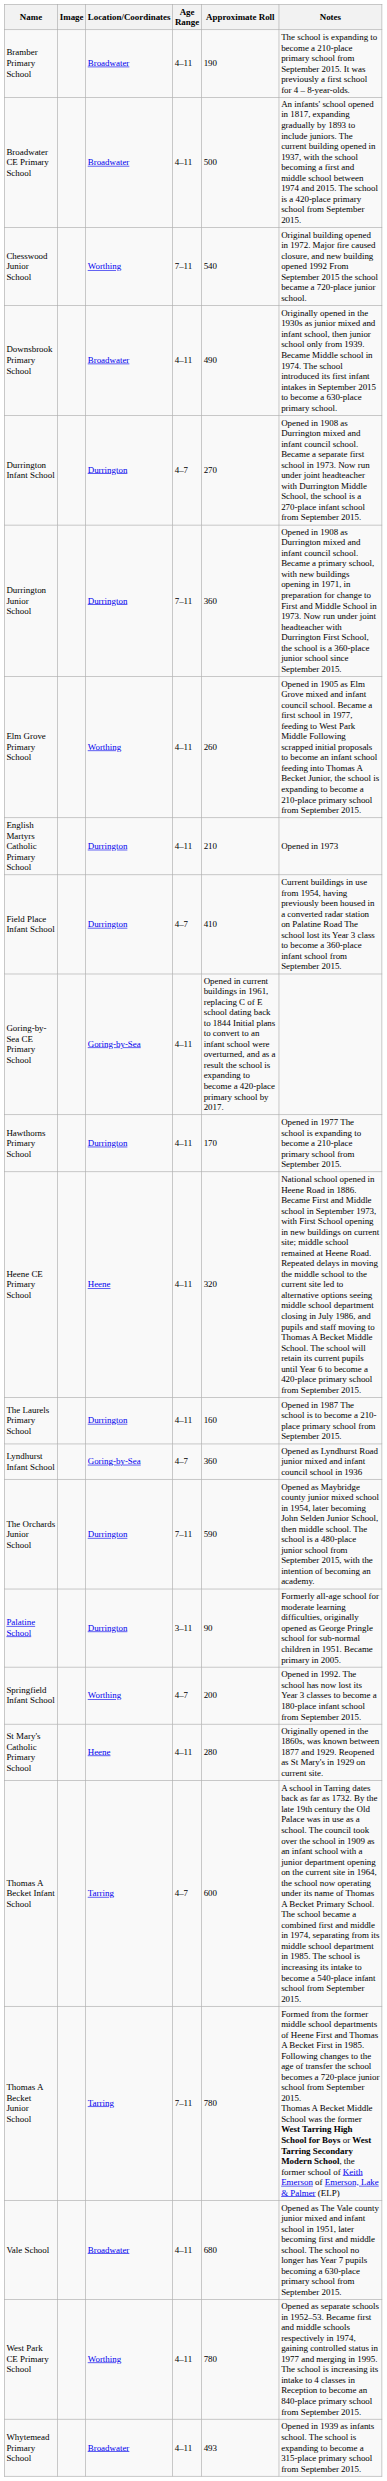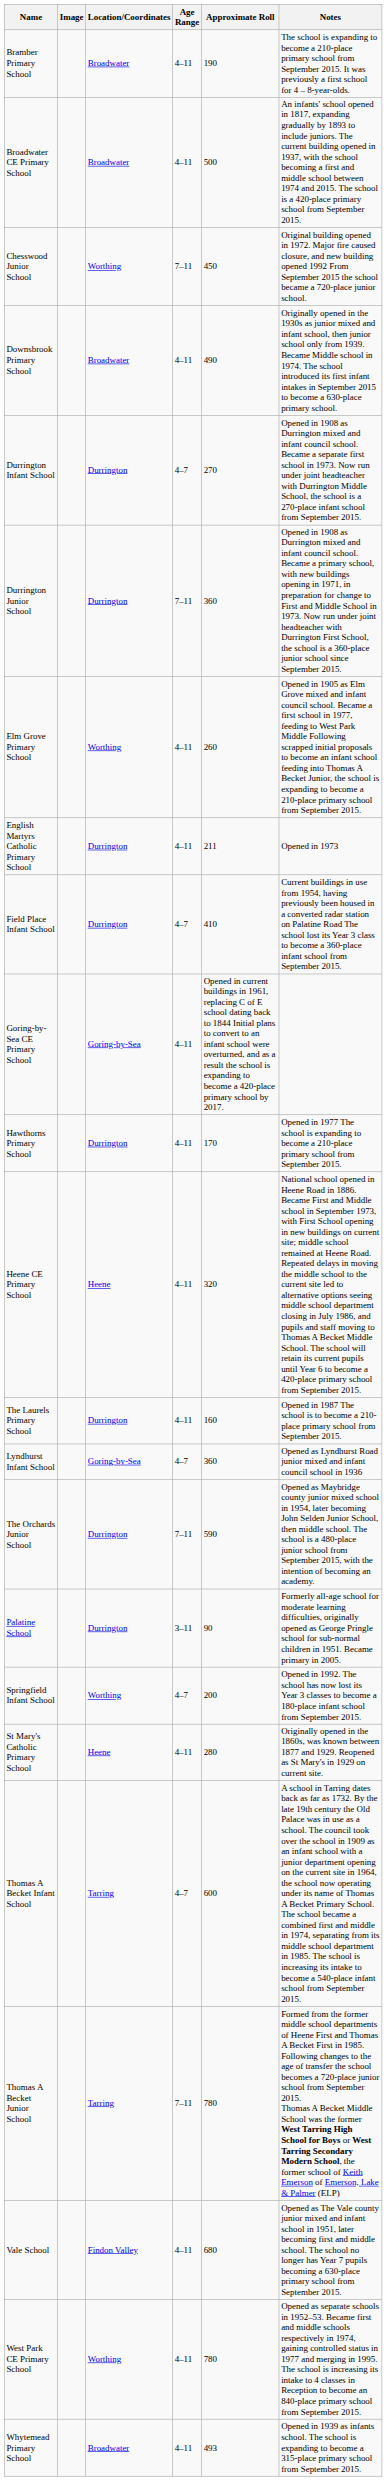 <table class="wikitable sortable" style="font-size:90%;">
 <tr>
 <th>Name</th>
 <th class="unsortable">Image</th>
 <th>Location/Coordinates</th>
 <th>Age Range</th>
 <th>Approximate Roll</th>
 <th class="unsortable">Notes</th>
 </tr>
 <tr>
 <td>Bramber Primary School</td>
 <td></td>
 <td><a href='#'>Broadwater</a><br> </td>
 <td>4–11</td>
 <td>190</td>
 <td>The school is expanding to become a 210-place primary school from September 2015. It was previously a first school for 4 – 8-year-olds.</td>
 </tr>
 <tr>
 <td>Broadwater CE Primary School</td>
 <td></td>
 <td><a href='#'>Broadwater</a><br> </td>
 <td>4–11</td>
 <td>500</td>
 <td>An infants' school opened in 1817, expanding gradually by 1893 to include juniors. The current building opened in 1937, with the school becoming a first and middle school between 1974 and 2015. The school is a 420-place primary school from September 2015.</td>
 </tr>
 <tr>
 <td>Chesswood Junior School</td>
 <td></td>
 <td><a href='#'>Worthing</a><br></td>
 <td>7–11</td>
-<td>540</td>
+<td>450</td>
 <td>Original building opened in 1972. Major fire caused closure, and new building opened 1992 From September 2015 the school became a 720-place junior school.</td>
 </tr>
 <tr>
 <td>Downsbrook Primary School</td>
 <td></td>
 <td><a href='#'>Broadwater</a><br> </td>
 <td>4–11</td>
 <td>490</td>
 <td>Originally opened in the 1930s as junior mixed and infant school, then junior school only from 1939. Became Middle school in 1974. The school introduced its first infant intakes in September 2015 to become a 630-place primary school.</td>
 </tr>
 <tr>
 <td>Durrington Infant School</td>
 <td></td>
 <td><a href='#'>Durrington</a><br> </td>
 <td>4–7</td>
 <td>270</td>
 <td>Opened in 1908 as Durrington mixed and infant council school. Became a separate first school in 1973. Now run under joint headteacher with Durrington Middle School, the school is a 270-place infant school from September 2015.</td>
 </tr>
 <tr>
 <td>Durrington Junior School</td>
 <td></td>
 <td><a href='#'>Durrington</a><br> </td>
 <td>7–11</td>
 <td>360</td>
 <td>Opened in 1908 as Durrington mixed and infant council school. Became a primary school, with new buildings opening in 1971, in preparation for change to First and Middle School in 1973. Now run under joint headteacher with Durrington First School, the school is a 360-place junior school since September 2015.</td>
 </tr>
 <tr>
 <td>Elm Grove Primary School</td>
 <td></td>
 <td><a href='#'>Worthing</a><br></td>
 <td>4–11</td>
 <td>260</td>
 <td>Opened in 1905 as Elm Grove mixed and infant council school. Became a first school in 1977, feeding to West Park Middle Following scrapped initial proposals to become an infant school feeding into Thomas A Becket Junior, the school is expanding to become a 210-place primary school from September 2015.</td>
 </tr>
 <tr>
 <td>English Martyrs Catholic Primary School</td>
 <td></td>
 <td><a href='#'>Durrington</a><br></td>
 <td>4–11</td>
-<td>210</td>
+<td>211</td>
 <td>Opened in 1973</td>
 </tr>
 <tr>
 <td>Field Place Infant School</td>
 <td></td>
 <td><a href='#'>Durrington</a><br></td>
 <td>4–7</td>
 <td>410</td>
 <td>Current buildings in use from 1954, having previously been housed in a converted radar station on Palatine Road The school lost its Year 3 class to become a 360-place infant school from September 2015.</td>
 </tr>
 <tr>
 <td>Goring-by-Sea CE Primary School</td>
 <td></td>
 <td><a href='#'>Goring-by-Sea</a><br></td>
 <td>4–11</td>
 <td 420>Opened in current buildings in 1961, replacing C of E school dating back to 1844 Initial plans to convert to an infant school were overturned, and as a result the school is expanding to become a 420-place primary school by 2017.</td>
 </tr>
 <tr>
 <td>Hawthorns Primary School</td>
 <td></td>
 <td><a href='#'>Durrington</a><br></td>
 <td>4–11</td>
 <td>170</td>
 <td>Opened in 1977 The school is expanding to become a 210-place primary school from September 2015.</td>
 </tr>
 <tr>
 <td>Heene CE Primary School</td>
 <td></td>
 <td><a href='#'>Heene</a><br></td>
 <td>4–11</td>
 <td>320</td>
 <td>National school opened in Heene Road in 1886. Became First and Middle school in September 1973, with First School opening in new buildings on current site; middle school remained at Heene Road. Repeated delays in moving the middle school to the current site led to alternative options seeing middle school department closing in July 1986, and pupils and staff moving to Thomas A Becket Middle School. The school will retain its current pupils until Year 6 to become a 420-place primary school from September 2015.</td>
 </tr>
 <tr>
 <td>The Laurels Primary School</td>
 <td></td>
 <td><a href='#'>Durrington</a><br></td>
 <td>4–11</td>
 <td>160</td>
 <td>Opened in 1987 The school is to become a 210-place primary school from September 2015.</td>
 </tr>
 <tr>
 <td>Lyndhurst Infant School</td>
 <td></td>
 <td><a href='#'>Goring-by-Sea</a><br></td>
 <td>4–7</td>
 <td>360</td>
 <td>Opened as Lyndhurst Road junior mixed and infant council school in 1936</td>
 </tr>
 <tr>
 <td>The Orchards Junior School</td>
 <td></td>
 <td><a href='#'>Durrington</a><br></td>
 <td>7–11</td>
 <td>590</td>
 <td>Opened as Maybridge county junior mixed school in 1954, later becoming John Selden Junior School, then middle school. The school is a 480-place junior school from September 2015, with the intention of becoming an academy.</td>
 </tr>
 <tr>
 <td><a href='#'>Palatine School</a></td>
 <td></td>
 <td><a href='#'>Durrington</a><br></td>
 <td>3–11</td>
 <td>90</td>
 <td>Formerly all-age school for moderate learning difficulties, originally opened as George Pringle school for sub-normal children in 1951. Became primary in 2005.</td>
 </tr>
 <tr>
 <td>Springfield Infant School</td>
 <td></td>
 <td><a href='#'>Worthing</a><br></td>
 <td>4–7</td>
 <td>200</td>
 <td>Opened in 1992. The school has now lost its Year 3 classes to become a 180-place infant school from September 2015.</td>
 </tr>
 <tr>
 <td>St Mary's Catholic Primary School</td>
 <td></td>
 <td><a href='#'>Heene</a><br></td>
 <td>4–11</td>
 <td>280</td>
 <td>Originally opened in the 1860s, was known between 1877 and 1929. Reopened as St Mary's in 1929 on current site.</td>
 </tr>
 <tr>
 <td>Thomas A Becket Infant School</td>
 <td></td>
 <td><a href='#'>Tarring</a><br></td>
 <td>4–7</td>
 <td>600</td>
 <td>A school in Tarring dates back as far as 1732. By the late 19th century the Old Palace was in use as a school. The council took over the school in 1909 as an infant school with a junior department opening on the current site in 1964, the school now operating under its name of Thomas A Becket Primary School. The school became a combined first and middle in 1974, separating from its middle school department in 1985. The school is increasing its intake to become a 540-place infant school from September 2015.</td>
 </tr>
 <tr>
 <td>Thomas A Becket Junior School</td>
 <td></td>
 <td><a href='#'>Tarring</a><br></td>
 <td>7–11</td>
 <td>780</td>
 <td>Formed from the former middle school departments of Heene First and Thomas A Becket First in 1985. Following changes to the age of transfer the school becomes a 720-place junior school from September 2015.<br>Thomas A Becket Middle School was the former <strong>West Tarring High School for Boys</strong> or <strong>West Tarring Secondary Modern School</strong>, the former school of <a href='#'>Keith Emerson</a> of <a href='#'>Emerson, Lake & Palmer</a> (ELP)</td>
 </tr>
 <tr>
 <td>Vale School</td>
 <td></td>
-<td><a href='#'>Broadwater</a><br> </td>
+<td><a href='#'>Findon Valley</a><br></td>
 <td>4–11</td>
 <td>680</td>
 <td>Opened as The Vale county junior mixed and infant school in 1951, later becoming first and middle school. The school no longer has Year 7 pupils becoming a 630-place primary school from September 2015.</td>
 </tr>
 <tr>
 <td>West Park CE Primary School</td>
 <td></td>
 <td><a href='#'>Worthing</a><br></td>
 <td>4–11</td>
 <td>780</td>
 <td>Opened as separate schools in 1952–53. Became first and middle schools respectively in 1974, gaining controlled status in 1977 and merging in 1995. The school is increasing its intake to 4 classes in Reception to become an 840-place primary school from September 2015.</td>
 </tr>
 <tr>
 <td>Whytemead Primary School</td>
 <td></td>
 <td><a href='#'>Broadwater</a><br></td>
 <td>4–11</td>
 <td>493</td>
 <td>Opened in 1939 as infants school. The school is expanding to become a 315-place primary school from September 2015.</td>
 </tr>
 </table>
